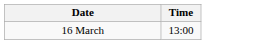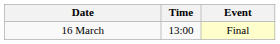 <table class = "wikitable" style="text-align:center;">
 <tr>
 <th width=220>Date</th>
 <th width=50>Time</th>
+<th width=100>Event</th>
 </tr>
 <tr>
 <td>16 March</td>
 <td>13:00</td>
+<td bgcolor=ffffcc>Final</td>
 </tr>
 </table>
